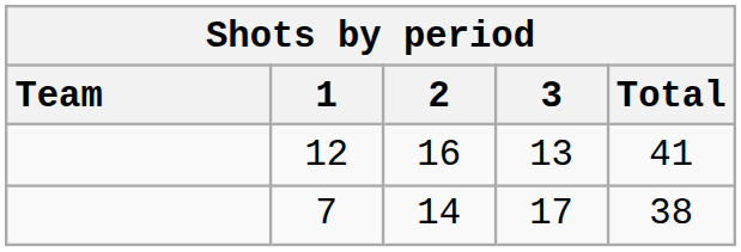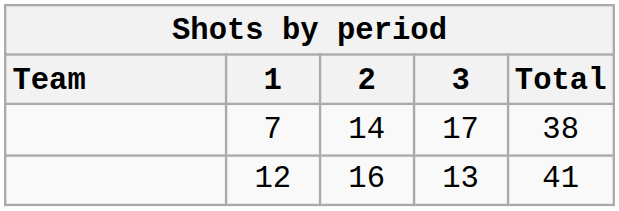 <table class="wikitable" style="width:20em; text-align:right;">
 <tr>
 <th colspan=5>Shots by period</th>
 </tr>
 <tr>
 <th style="width:8em; text-align:left;">Team</th>
 <th style="width:3em;">1</th>
 <th style="width:3em;">2</th>
 <th style="width:3em;">3</th>
 <th style="width:3em;">Total</th>
 </tr>
 <tr style="text-align:center;">
 <td style="text-align:left;"></td>
+<td>7</td>
+<td>14</td>
+<td>17</td>
+<td>38</td>
+</tr>
+<tr style="text-align:center;">
+<td style="text-align:left;"></td>
 <td>12</td>
 <td>16</td>
 <td>13</td>
 <td>41</td>
 </tr>
-<tr style="text-align:center;">
-<td style="text-align:left;"></td>
-<td>7</td>
-<td>14</td>
-<td>17</td>
-<td>38</td>
-</tr>
 </table>
